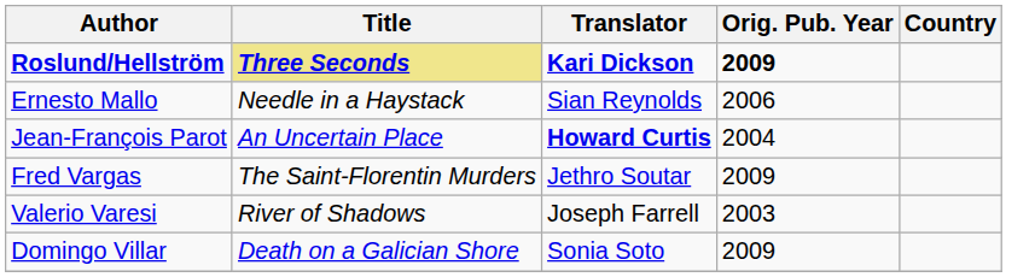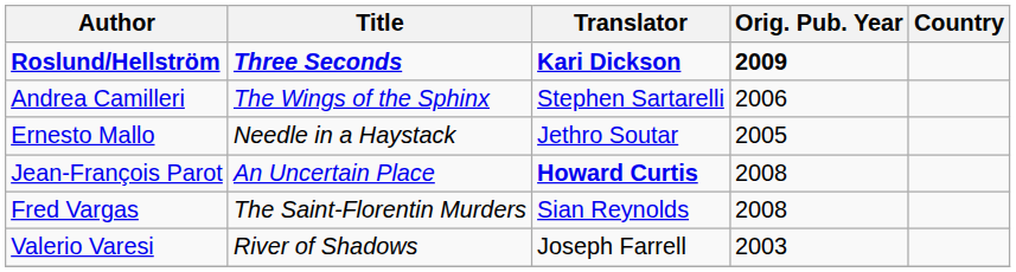 <table class="wikitable">
 <tr>
 <th>Author</th>
 <th>Title</th>
 <th>Translator</th>
 <th>Orig. Pub. Year</th>
 <th>Country</th>
 </tr>
 <tr>
 <td><strong><a href='#'>Roslund/Hellström</a></strong></td>
-<td style="background: khaki;"><strong><em><a href='#'>Three Seconds</a></em></strong></td>
+<td><strong><em><a href='#'>Three Seconds</a></em></strong></td>
 <td><strong><a href='#'>Kari Dickson</a></strong></td>
 <td><strong>2009</strong></td>
 <td></td>
 </tr>
 <tr>
+<td><a href='#'>Andrea Camilleri</a></td>
+<td><em><a href='#'>The Wings of the Sphinx</a></em></td>
+<td><a href='#'>Stephen Sartarelli</a></td>
+<td>2006</td>
+<td></td>
+</tr>
+<tr>
 <td><a href='#'>Ernesto Mallo</a></td>
 <td><em>Needle in a Haystack</em></td>
-<td><a href='#'>Sian Reynolds</a></td>
-<td>2006</td>
+<td><a href='#'>Jethro Soutar</a></td>
+<td>2005</td>
 <td></td>
 </tr>
 <tr>
 <td><a href='#'>Jean-François Parot</a></td>
 <td><em><a href='#'>An Uncertain Place</a></em></td>
 <td><strong><a href='#'>Howard Curtis</a></strong></td>
-<td>2004</td>
+<td>2008</td>
 <td></td>
 </tr>
 <tr>
 <td><a href='#'>Fred Vargas</a></td>
 <td><em>The Saint-Florentin Murders</em></td>
-<td><a href='#'>Jethro Soutar</a></td>
-<td>2009</td>
+<td><a href='#'>Sian Reynolds</a></td>
+<td>2008</td>
 <td></td>
 </tr>
 <tr>
 <td><a href='#'>Valerio Varesi</a></td>
 <td><em>River of Shadows</em></td>
 <td>Joseph Farrell</td>
 <td>2003</td>
 <td></td>
 </tr>
 <tr>
-<td><a href='#'>Domingo Villar</a></td>
-<td><em><a href='#'>Death on a Galician Shore</a></em></td>
-<td><a href='#'>Sonia Soto</a></td>
-<td>2009</td>
-<td></td>
-</tr>
-<tr>
 </tr>
 </table>
